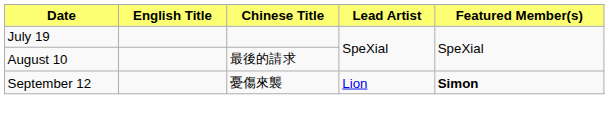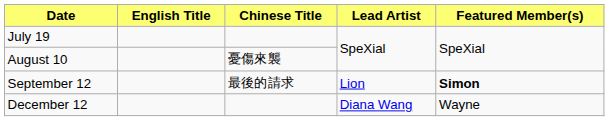 <table class="wikitable" style="font-size:14px" text-align="center" width="50%">
 <tr>
 <th style="background: #FDFF73"><strong>Date</strong></th>
 <th style="background: #FDFF73"><strong>English Title</strong></th>
 <th style="background: #FDFF73"><strong>Chinese Title</strong></th>
 <th style="background: #FDFF73"><strong>Lead Artist</strong></th>
 <th style="background: #FDFF73"><strong>Featured Member(s)</strong></th>
 </tr>
 <tr>
 <td>July 19</td>
 <td></td>
 <td></td>
 <td rowspan="2">SpeXial</td>
 <td rowspan="2">SpeXial</td>
 </tr>
 <tr>
 <td>August 10</td>
 <td></td>
-<td>最後的請求</td>
+<td>憂傷來襲</td>
 </tr>
 <tr>
 <td>September 12</td>
 <td></td>
-<td>憂傷來襲</td>
+<td>最後的請求</td>
 <td><a href='#'>Lion</a></td>
 <td><strong>Simon</strong></td>
 </tr>
+<tr>
+<td>December 12</td>
+<td></td>
+<td></td>
+<td><a href='#'>Diana Wang</a></td>
+<td>Wayne</td>
+</tr>
 </table>
